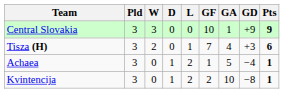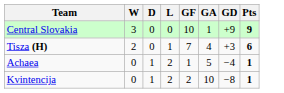 <table class="wikitable" style="text-align:center;">
 <tr>
 <th width=175>Team</th>
-<th width=20 abbr="Played">Pld</th>
 <th width=20 abbr="Won">W</th>
 <th width=20 abbr="Drawn">D</th>
 <th width=20 abbr="Lost">L</th>
 <th width=20 abbr="Goals for">GF</th>
 <th width=20 abbr="Goals against">GA</th>
 <th width=20 abbr="Goal difference">GD</th>
 <th width=20 abbr="Points">Pts</th>
 </tr>
 <tr bgcolor=#ccffcc>
 <td align=left> <a href='#'>Central Slovakia</a></td>
 <td>3</td>
-<td>3</td>
 <td>0</td>
 <td>0</td>
 <td>10</td>
 <td>1</td>
 <td>+9</td>
 <td><strong>9</strong></td>
 </tr>
 <tr>
 <td align=left> <a href='#'>Tisza</a> <strong>(H)</strong></td>
-<td>3</td>
 <td>2</td>
 <td>0</td>
 <td>1</td>
 <td>7</td>
 <td>4</td>
 <td>+3</td>
 <td><strong>6</strong></td>
 </tr>
 <tr>
 <td align=left> <a href='#'>Achaea</a></td>
-<td>3</td>
 <td>0</td>
 <td>1</td>
 <td>2</td>
 <td>1</td>
 <td>5</td>
 <td>−4</td>
 <td><strong>1</strong></td>
 </tr>
 <tr>
 <td align=left> <a href='#'>Kvintencija</a></td>
-<td>3</td>
 <td>0</td>
 <td>1</td>
 <td>2</td>
 <td>2</td>
 <td>10</td>
 <td>−8</td>
 <td><strong>1</strong></td>
 </tr>
 </table>
